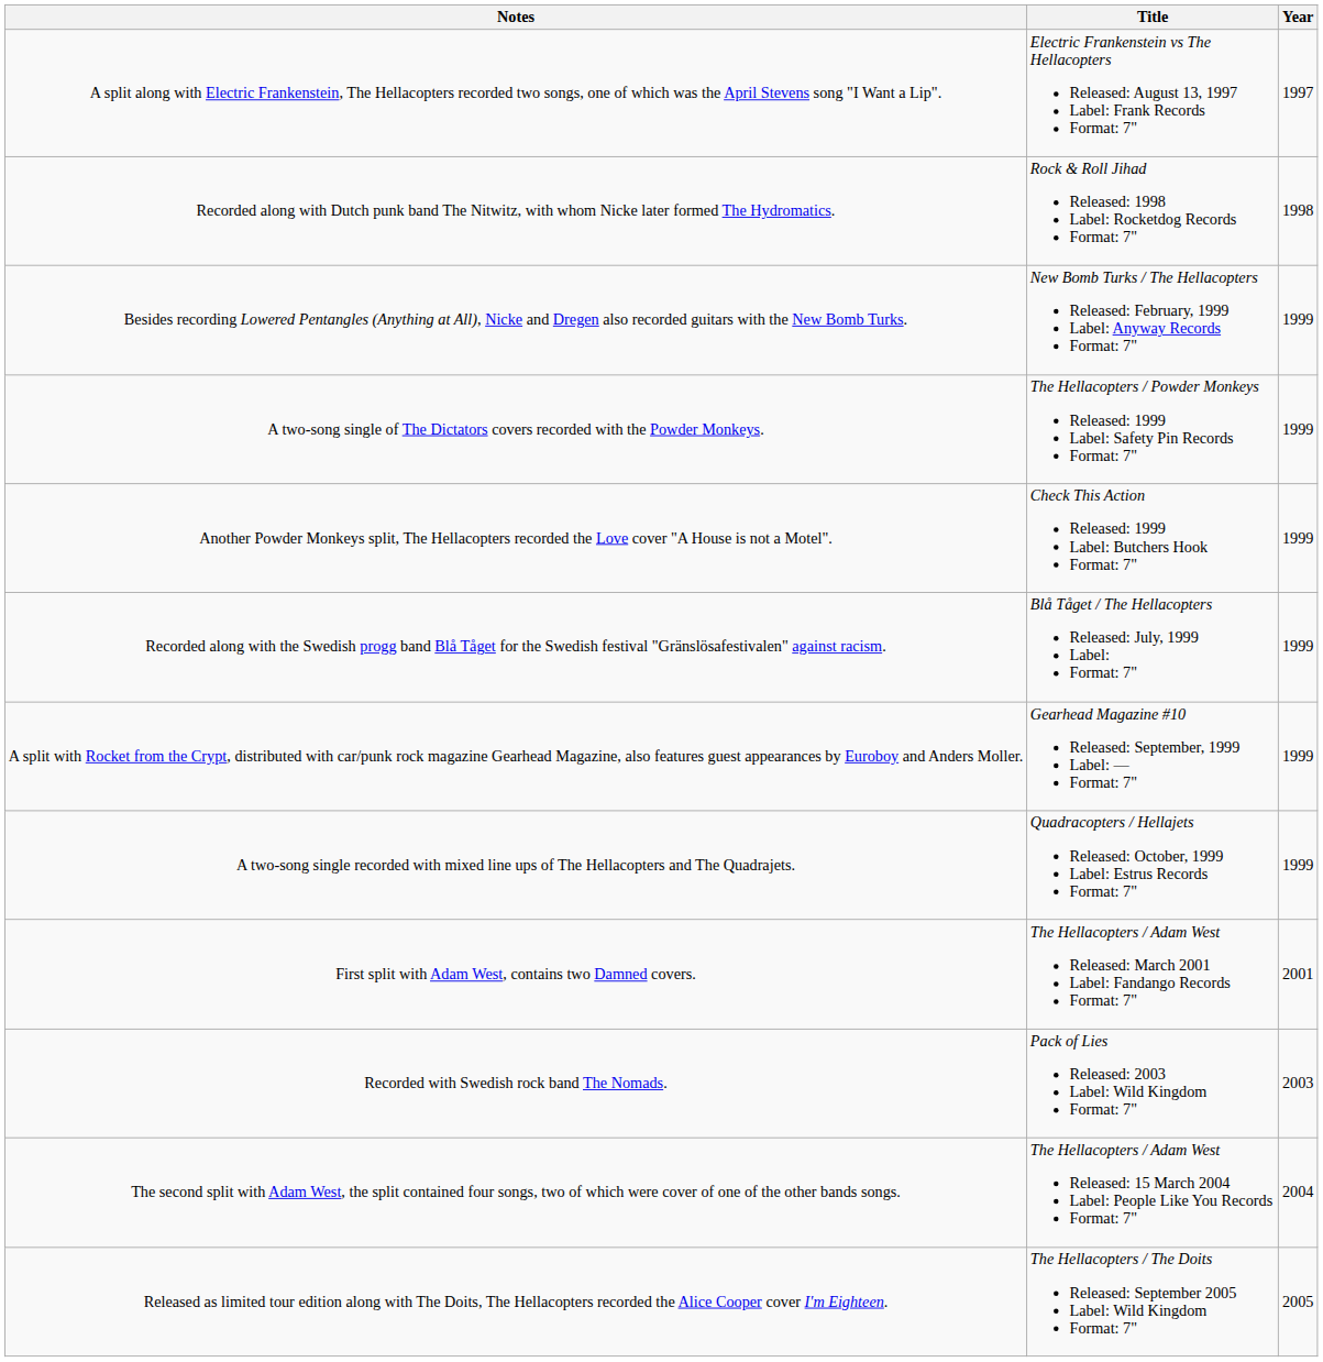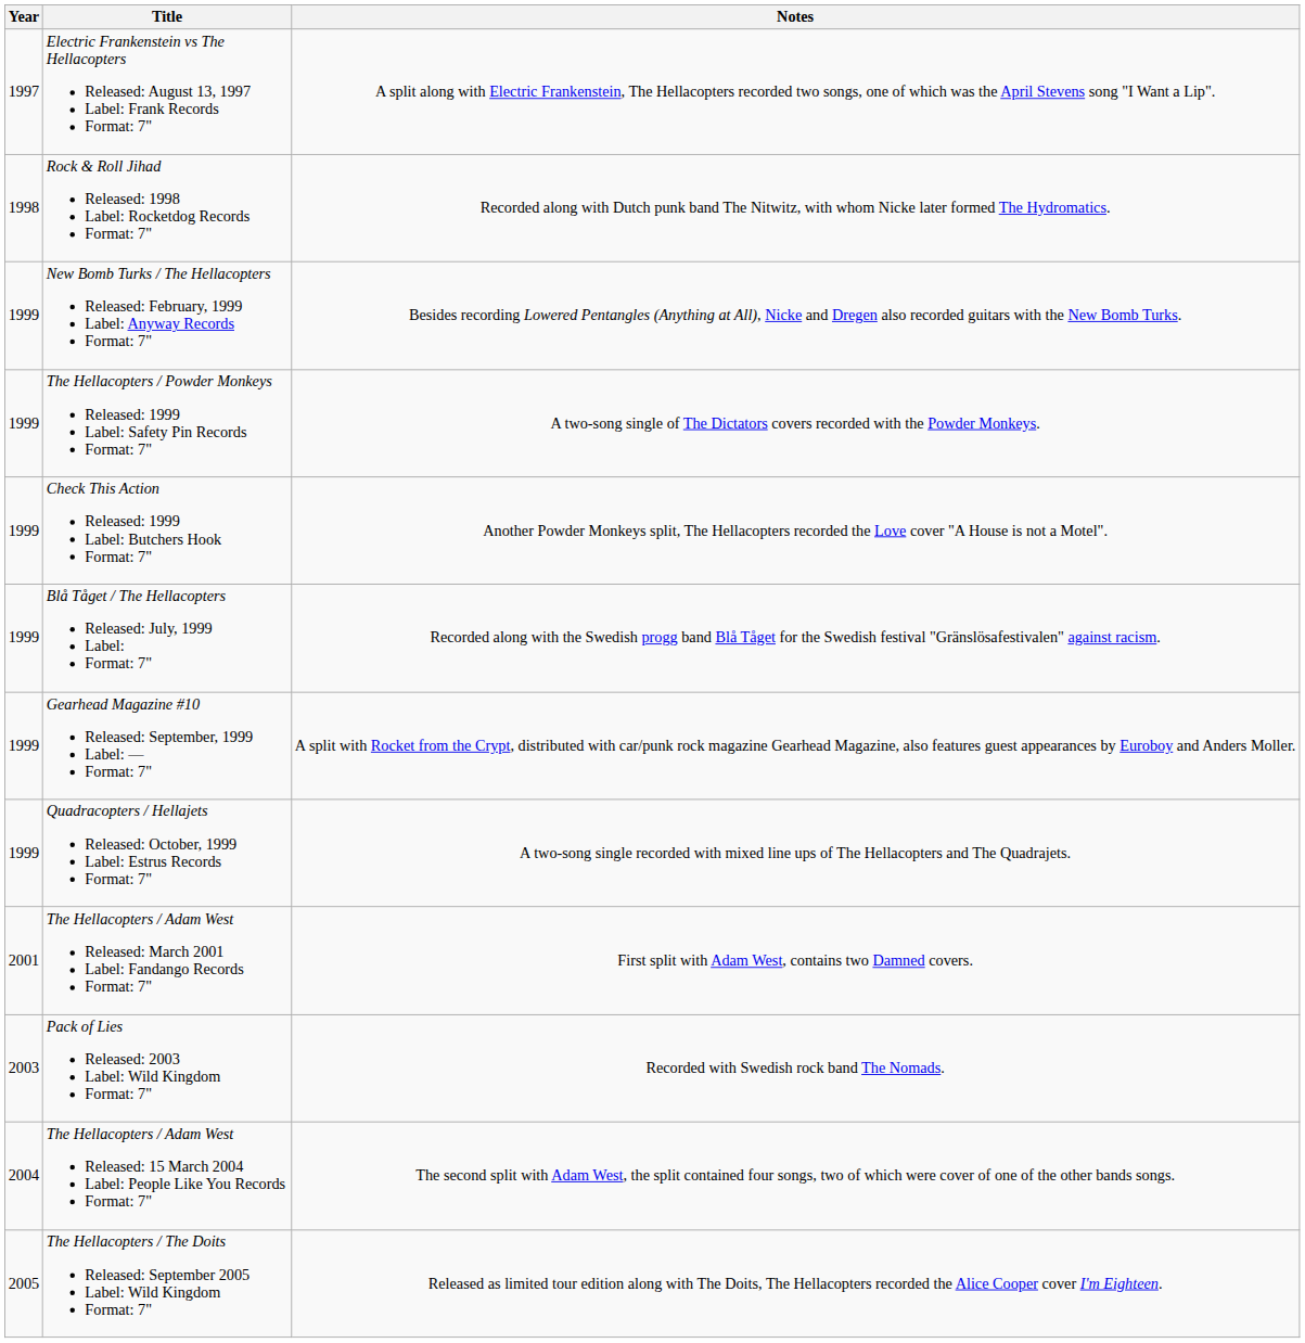 <table class="wikitable" border="1">
 <tr>
+<th>Year</th>
+<th width="250">Title</th>
 <th>Notes</th>
-<th width="250">Title</th>
-<th>Year</th>
 </tr>
 <tr>
+<td>1997</td>
+<td><em>Electric Frankenstein vs The Hellacopters</em><br><ul><li>Released: August 13, 1997</li><li>Label: Frank Records</li><li>Format: 7"</li></ul></td>
 <td align="center">A split along with <a href='#'>Electric Frankenstein</a>, The Hellacopters recorded two songs, one of which was the <a href='#'>April Stevens</a> song "I Want a Lip".</td>
-<td><em>Electric Frankenstein vs The Hellacopters</em><br><ul><li>Released: August 13, 1997</li><li>Label: Frank Records</li><li>Format: 7"</li></ul></td>
-<td>1997</td>
 </tr>
 <tr>
+<td>1998</td>
+<td><em>Rock & Roll Jihad</em><br><ul><li>Released: 1998</li><li>Label: Rocketdog Records</li><li>Format: 7"</li></ul></td>
 <td align="center">Recorded along with Dutch punk band The Nitwitz, with whom Nicke later formed <a href='#'>The Hydromatics</a>.</td>
-<td><em>Rock & Roll Jihad</em><br><ul><li>Released: 1998</li><li>Label: Rocketdog Records</li><li>Format: 7"</li></ul></td>
-<td>1998</td>
 </tr>
 <tr>
+<td>1999</td>
+<td><em>New Bomb Turks / The Hellacopters</em><br><ul><li>Released: February, 1999</li><li>Label: <a href='#'>Anyway Records</a></li><li>Format: 7"</li></ul></td>
 <td align="center">Besides recording <em>Lowered Pentangles (Anything at All)</em>, <a href='#'>Nicke</a> and <a href='#'>Dregen</a> also recorded guitars with the <a href='#'>New Bomb Turks</a>.</td>
-<td><em>New Bomb Turks / The Hellacopters</em><br><ul><li>Released: February, 1999</li><li>Label: <a href='#'>Anyway Records</a></li><li>Format: 7"</li></ul></td>
-<td>1999</td>
 </tr>
 <tr>
+<td>1999</td>
+<td><em>The Hellacopters / Powder Monkeys</em><br><ul><li>Released: 1999</li><li>Label: Safety Pin Records</li><li>Format: 7"</li></ul></td>
 <td align="center">A two-song single of <a href='#'>The Dictators</a> covers recorded with the <a href='#'>Powder Monkeys</a>.</td>
-<td><em>The Hellacopters / Powder Monkeys</em><br><ul><li>Released: 1999</li><li>Label: Safety Pin Records</li><li>Format: 7"</li></ul></td>
-<td>1999</td>
 </tr>
 <tr>
+<td>1999</td>
+<td><em>Check This Action</em><br><ul><li>Released: 1999</li><li>Label: Butchers Hook</li><li>Format: 7"</li></ul></td>
 <td align="center">Another Powder Monkeys split, The Hellacopters recorded the <a href='#'>Love</a> cover "A House is not a Motel".</td>
-<td><em>Check This Action</em><br><ul><li>Released: 1999</li><li>Label: Butchers Hook</li><li>Format: 7"</li></ul></td>
-<td>1999</td>
 </tr>
 <tr>
+<td>1999</td>
+<td><em>Blå Tåget / The Hellacopters</em><br><ul><li>Released: July, 1999</li><li>Label:</li><li>Format: 7"</li></ul></td>
 <td align="center">Recorded along with the Swedish <a href='#'>progg</a> band <a href='#'>Blå Tåget</a> for the Swedish festival "Gränslösafestivalen" <a href='#'>against racism</a>.</td>
-<td><em>Blå Tåget / The Hellacopters</em><br><ul><li>Released: July, 1999</li><li>Label:</li><li>Format: 7"</li></ul></td>
-<td>1999</td>
 </tr>
 <tr>
+<td>1999</td>
+<td><em>Gearhead Magazine #10</em><br><ul><li>Released: September, 1999</li><li>Label: —</li><li>Format: 7"</li></ul></td>
 <td align="center">A split with <a href='#'>Rocket from the Crypt</a>, distributed with car/punk rock magazine Gearhead Magazine, also features guest appearances by <a href='#'>Euroboy</a> and Anders Moller.</td>
-<td><em>Gearhead Magazine #10</em><br><ul><li>Released: September, 1999</li><li>Label: —</li><li>Format: 7"</li></ul></td>
-<td>1999</td>
 </tr>
 <tr>
+<td>1999</td>
+<td><em>Quadracopters / Hellajets</em><br><ul><li>Released: October, 1999</li><li>Label: Estrus Records</li><li>Format: 7"</li></ul></td>
 <td align="center">A two-song single recorded with mixed line ups of The Hellacopters and The Quadrajets.</td>
-<td><em>Quadracopters / Hellajets</em><br><ul><li>Released: October, 1999</li><li>Label: Estrus Records</li><li>Format: 7"</li></ul></td>
-<td>1999</td>
 </tr>
 <tr>
+<td>2001</td>
+<td><em>The Hellacopters / Adam West</em><br><ul><li>Released: March 2001</li><li>Label: Fandango Records</li><li>Format: 7"</li></ul></td>
 <td align="center">First split with <a href='#'>Adam West</a>, contains two <a href='#'>Damned</a> covers.</td>
-<td><em>The Hellacopters / Adam West</em><br><ul><li>Released: March 2001</li><li>Label: Fandango Records</li><li>Format: 7"</li></ul></td>
-<td>2001</td>
 </tr>
 <tr>
+<td>2003</td>
+<td><em>Pack of Lies</em><br><ul><li>Released: 2003</li><li>Label: Wild Kingdom</li><li>Format: 7"</li></ul></td>
 <td align="center">Recorded with Swedish rock band <a href='#'>The Nomads</a>.</td>
-<td><em>Pack of Lies</em><br><ul><li>Released: 2003</li><li>Label: Wild Kingdom</li><li>Format: 7"</li></ul></td>
-<td>2003</td>
 </tr>
 <tr>
+<td>2004</td>
+<td><em>The Hellacopters / Adam West</em><br><ul><li>Released: 15 March 2004</li><li>Label: People Like You Records</li><li>Format: 7"</li></ul></td>
 <td align="center">The second split with <a href='#'>Adam West</a>, the split contained four songs, two of which were cover of one of the other bands songs.</td>
-<td><em>The Hellacopters / Adam West</em><br><ul><li>Released: 15 March 2004</li><li>Label: People Like You Records</li><li>Format: 7"</li></ul></td>
-<td>2004</td>
 </tr>
 <tr>
+<td>2005</td>
+<td><em>The Hellacopters / The Doits</em><br><ul><li>Released: September 2005</li><li>Label: Wild Kingdom</li><li>Format: 7"</li></ul></td>
 <td align="center">Released as limited tour edition along with The Doits, The Hellacopters recorded the <a href='#'>Alice Cooper</a> cover <em><a href='#'>I'm Eighteen</a></em>.</td>
-<td><em>The Hellacopters / The Doits</em><br><ul><li>Released: September 2005</li><li>Label: Wild Kingdom</li><li>Format: 7"</li></ul></td>
-<td>2005</td>
 </tr>
 </table>
